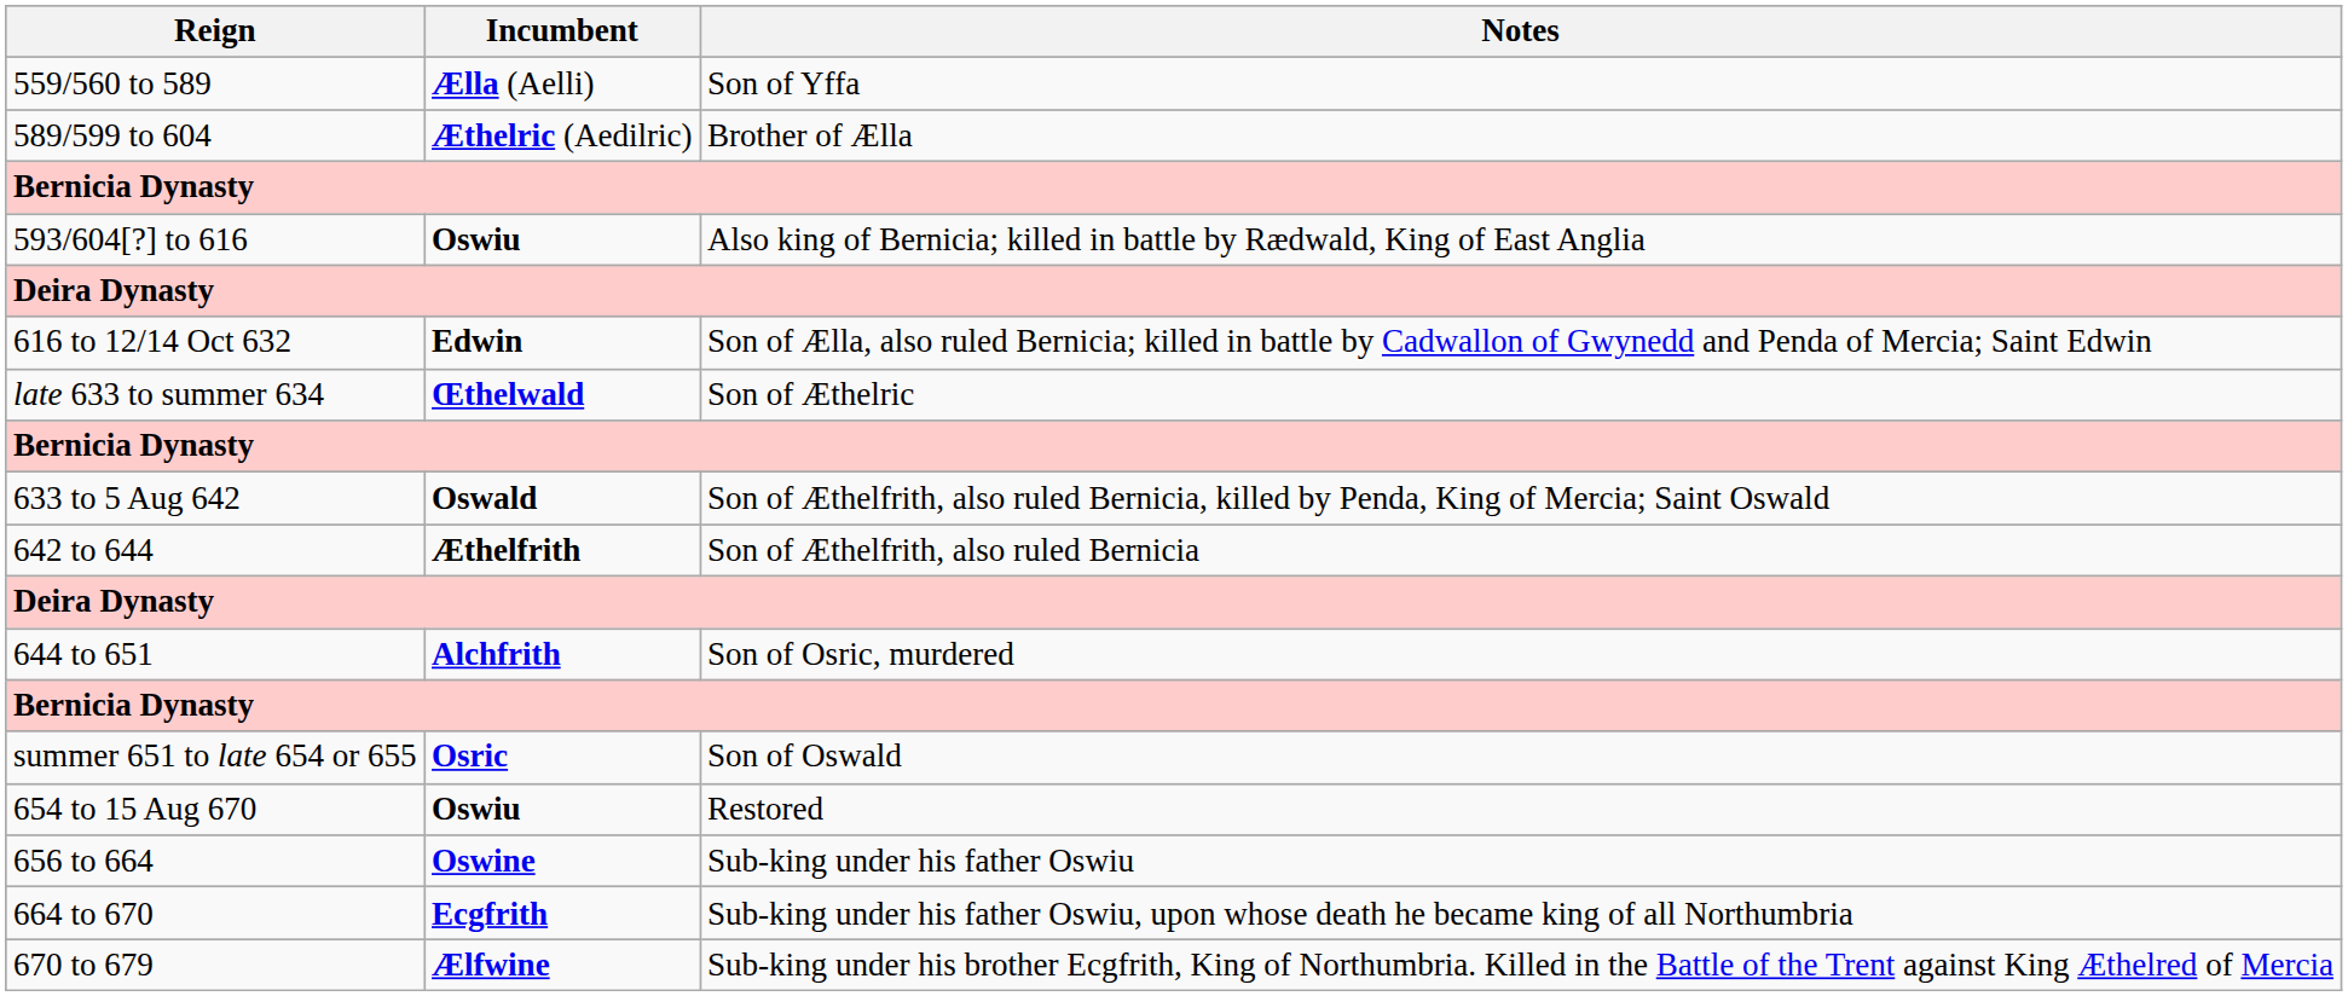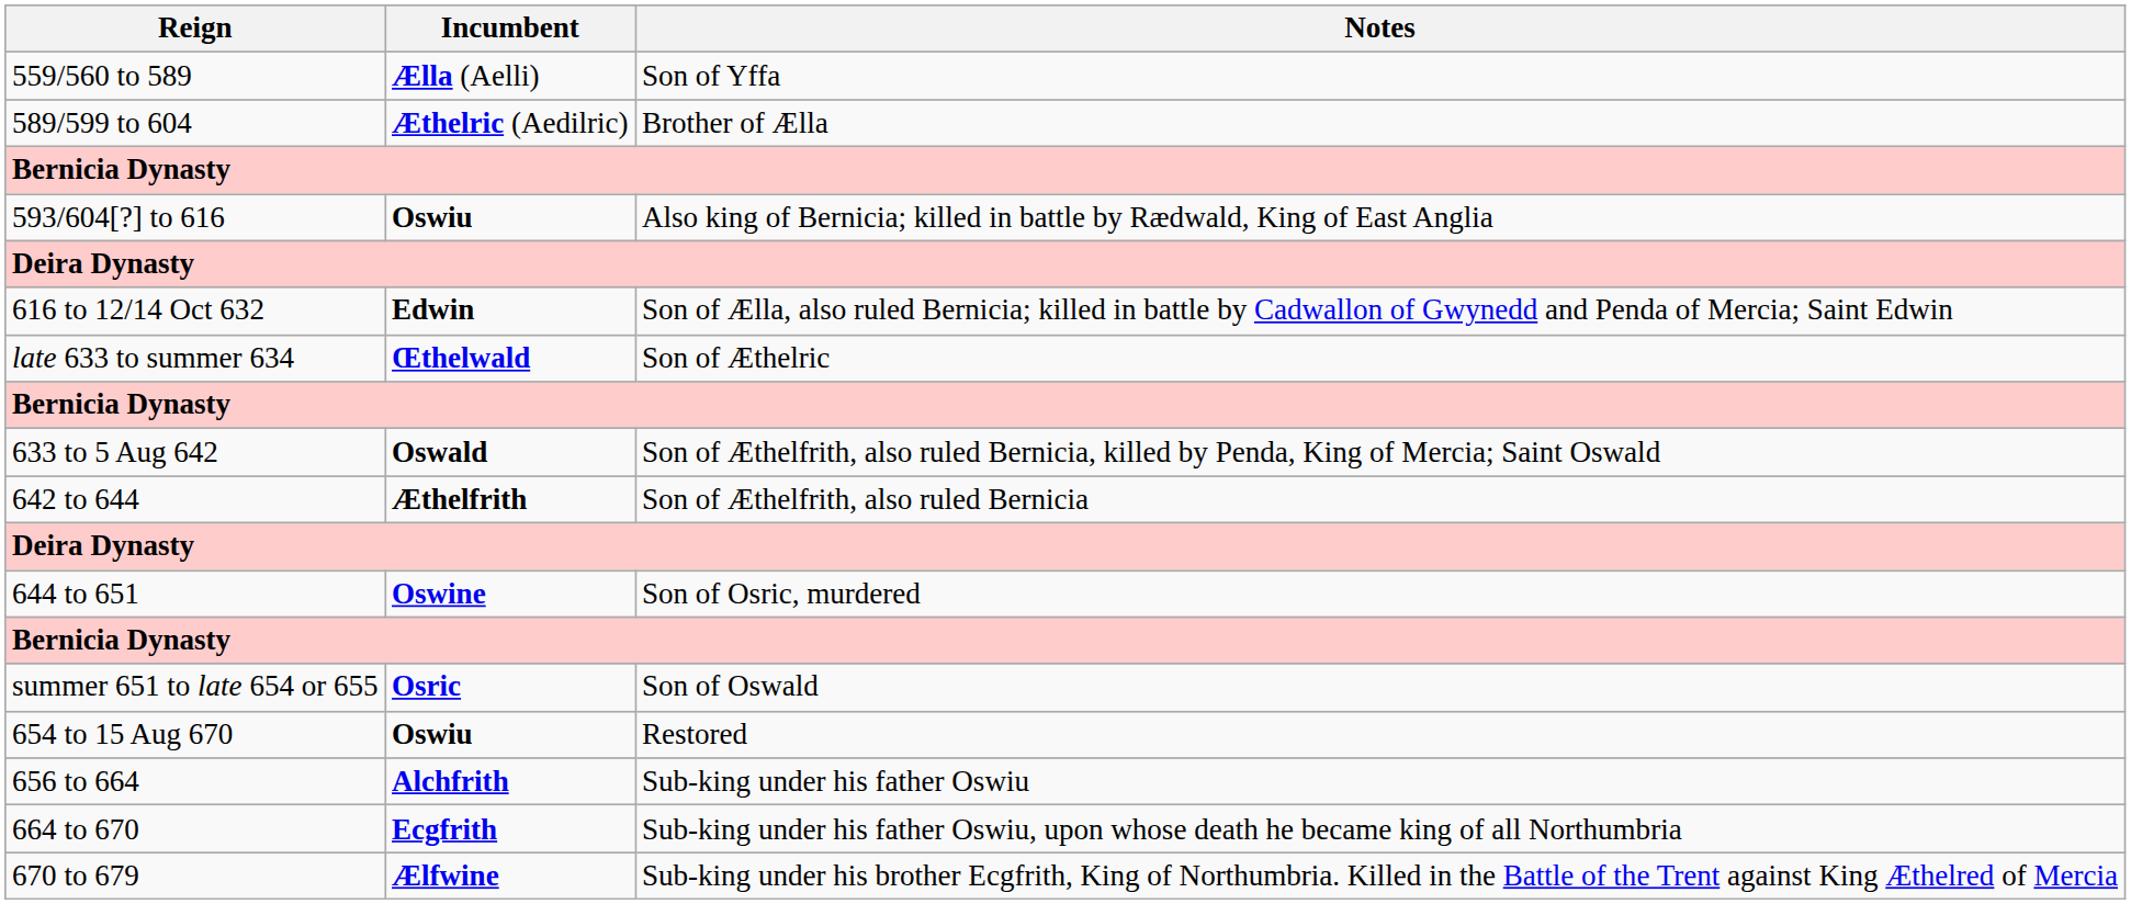 <table class="wikitable">
 <tr>
 <th>Reign</th>
 <th>Incumbent</th>
 <th>Notes</th>
 </tr>
 <tr valign=top>
 <td>559/560 to 589</td>
 <td><strong><a href='#'>Ælla</a></strong> (Aelli)</td>
 <td>Son of Yffa</td>
 </tr>
 <tr valign=top>
 <td>589/599 to 604</td>
 <td><strong><a href='#'>Æthelric</a></strong> (Aedilric)</td>
 <td>Brother of Ælla</td>
 </tr>
 <tr>
 <td bgcolor="#ffcccc" colspan="3"><strong>Bernicia Dynasty</strong></td>
 </tr>
 <tr valign=top>
 <td>593/604[?] to 616</td>
 <td><strong>Oswiu</strong></td>
 <td>Also king of Bernicia; killed in battle by Rædwald, King of East Anglia</td>
 </tr>
 <tr>
 <td bgcolor="#ffcccc" colspan="3"><strong>Deira Dynasty</strong></td>
 </tr>
 <tr valign=top>
 <td>616 to 12/14 Oct 632</td>
 <td><strong>Edwin</strong></td>
 <td>Son of Ælla, also ruled Bernicia; killed in battle by <a href='#'>Cadwallon of Gwynedd</a> and Penda of Mercia; Saint Edwin</td>
 </tr>
 <tr valign=top>
 <td><em>late</em> 633 to summer 634</td>
 <td><strong><a href='#'>Œthelwald</a></strong></td>
 <td>Son of Æthelric</td>
 </tr>
 <tr>
 <td bgcolor="#ffcccc" colspan="3"><strong>Bernicia Dynasty</strong></td>
 </tr>
 <tr valign=top>
 <td>633 to 5 Aug 642</td>
 <td><strong>Oswald</strong></td>
 <td>Son of Æthelfrith, also ruled Bernicia, killed by Penda, King of Mercia; Saint Oswald</td>
 </tr>
 <tr valign=top>
 <td>642 to 644</td>
 <td><strong>Æthelfrith</strong></td>
 <td>Son of Æthelfrith, also ruled Bernicia</td>
 </tr>
 <tr>
 <td bgcolor="#ffcccc" colspan="3"><strong>Deira Dynasty</strong></td>
 </tr>
 <tr valign=top>
 <td>644 to 651</td>
-<td><strong><a href='#'>Alchfrith</a></strong></td>
+<td><strong><a href='#'>Oswine</a></strong></td>
 <td>Son of Osric, murdered</td>
 </tr>
 <tr>
 <td bgcolor="#ffcccc" colspan="3"><strong>Bernicia Dynasty</strong></td>
 </tr>
 <tr valign=top>
 <td>summer 651 to <em>late</em> 654 or 655</td>
 <td><strong><a href='#'>Osric</a></strong></td>
 <td>Son of Oswald</td>
 </tr>
 <tr valign=top>
 <td>654 to 15 Aug 670</td>
 <td><strong>Oswiu </strong></td>
 <td>Restored</td>
 </tr>
 <tr valign=top>
 <td>656 to 664</td>
-<td><strong><a href='#'>Oswine</a></strong></td>
+<td><strong><a href='#'>Alchfrith</a></strong></td>
 <td>Sub-king under his father Oswiu</td>
 </tr>
 <tr valign=top>
 <td>664 to 670</td>
 <td><strong><a href='#'>Ecgfrith</a></strong></td>
 <td>Sub-king under his father Oswiu, upon whose death he became king of all Northumbria</td>
 </tr>
 <tr valign=top>
 <td>670 to 679</td>
 <td><strong><a href='#'>Ælfwine</a></strong></td>
 <td>Sub-king under his brother Ecgfrith, King of Northumbria. Killed in the <a href='#'>Battle of the Trent</a> against King <a href='#'>Æthelred</a> of <a href='#'>Mercia</a></td>
 </tr>
 </table>
